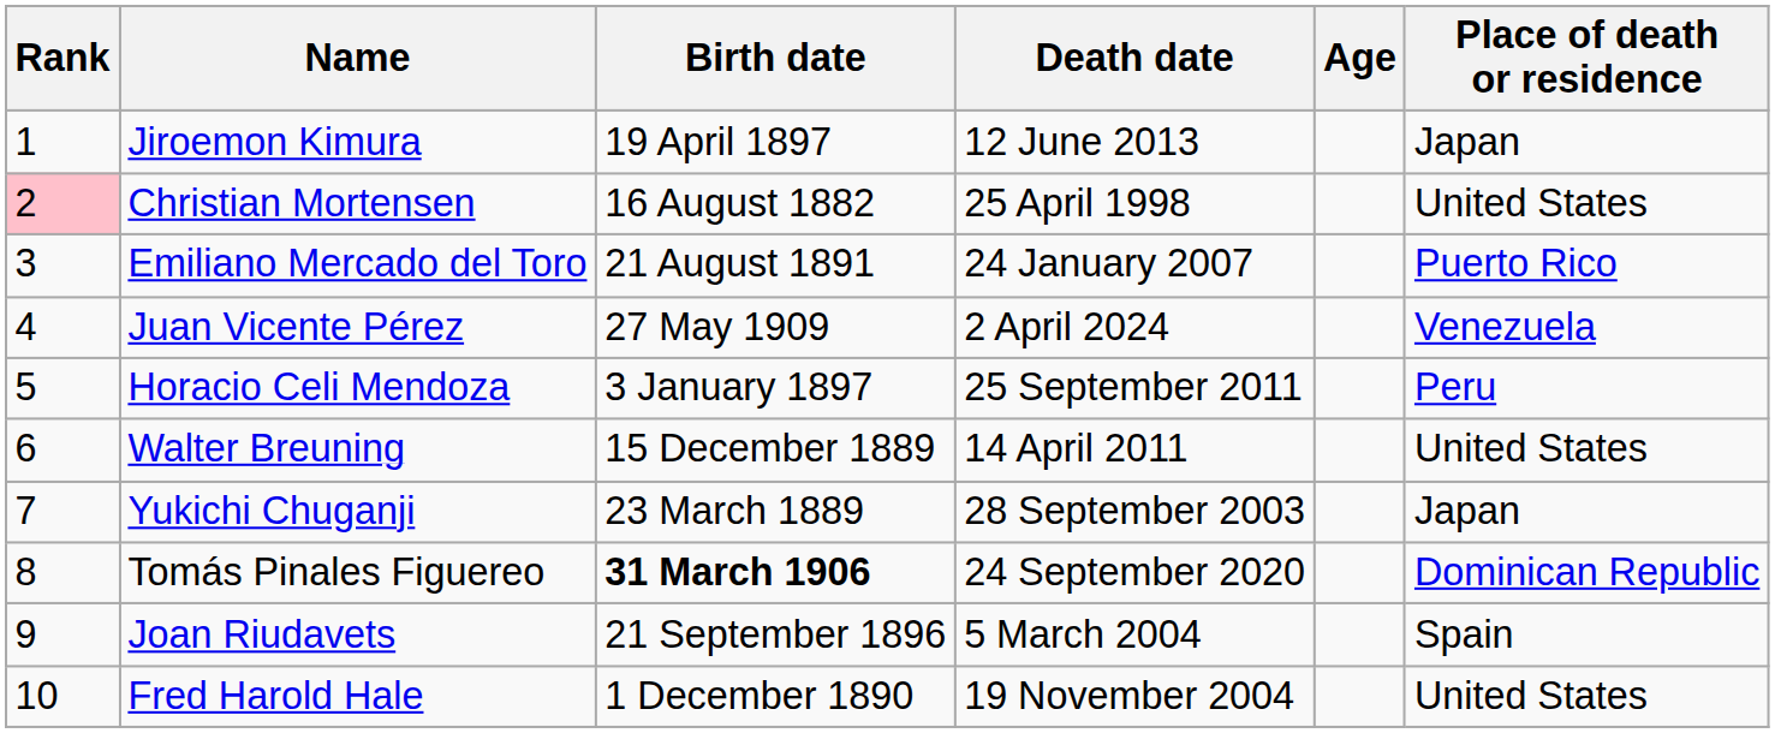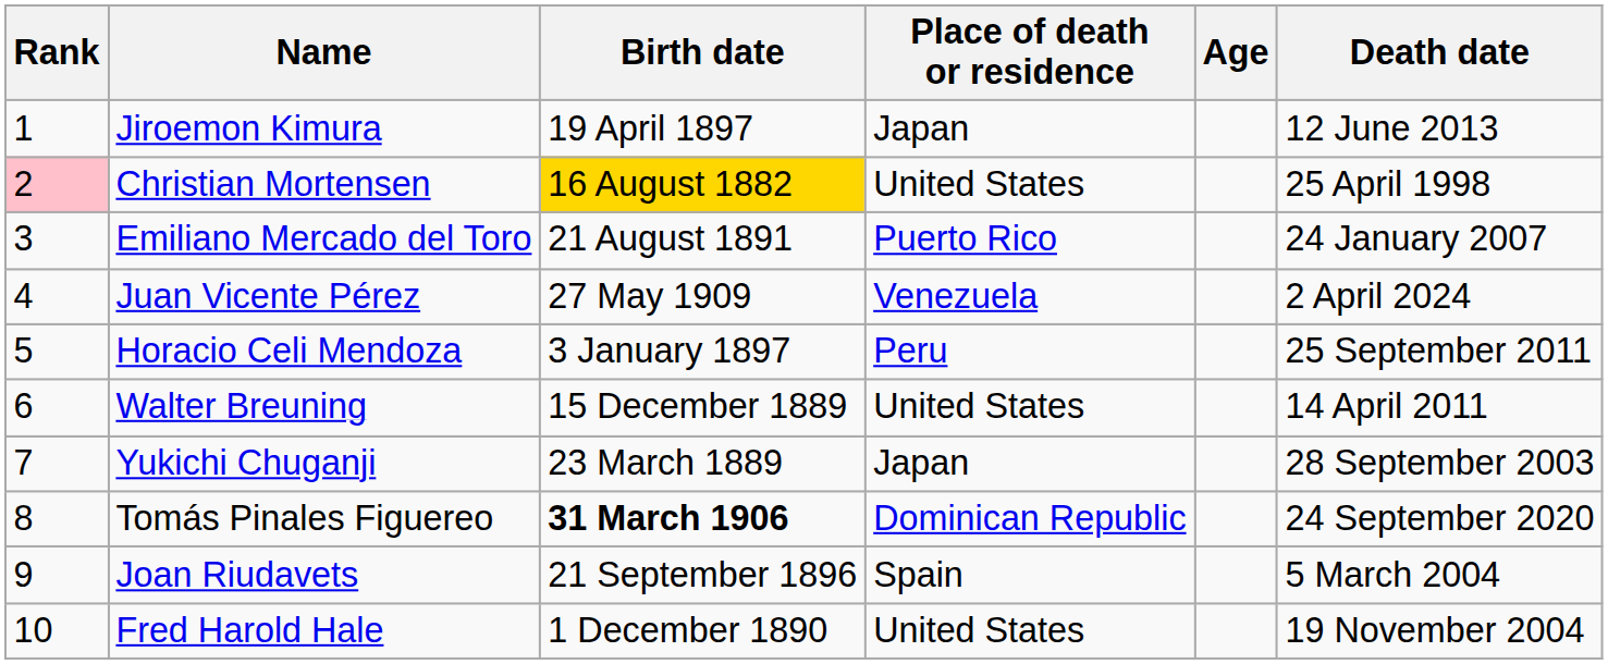 <table class="wikitable sortable">
 <tr>
 <th>Rank</th>
 <th>Name</th>
 <th nowrap>Birth date</th>
+<th nowrap>Place of death <br> or residence</th>
+<th>Age</th>
 <th nowrap>Death date</th>
-<th>Age</th>
-<th nowrap>Place of death <br> or residence</th>
 </tr>
 <tr>
 <td>1</td>
 <td data-sort-value="Kimura"><a href='#'>Jiroemon Kimura</a></td>
 <td>19 April 1897</td>
+<td>Japan</td>
+<td></td>
 <td>12 June 2013</td>
-<td></td>
-<td>Japan</td>
 </tr>
 <tr>
 <td style="background: pink;">2</td>
 <td data-sort-value="Mortensen"><a href='#'>Christian Mortensen</a></td>
-<td>16 August 1882</td>
+<td style="background: gold;">16 August 1882</td>
+<td>United States</td>
+<td></td>
 <td>25 April 1998</td>
-<td></td>
-<td>United States</td>
 </tr>
 <tr>
 <td>3</td>
 <td data-sort-value="Mercado"><a href='#'>Emiliano Mercado del Toro</a></td>
 <td>21 August 1891</td>
+<td><a href='#'>Puerto Rico</a></td>
+<td></td>
 <td>24 January 2007</td>
-<td></td>
-<td><a href='#'>Puerto Rico</a></td>
 </tr>
 <tr>
 <td>4</td>
 <td data-sort-value="Pérez"><a href='#'>Juan Vicente Pérez</a></td>
 <td>27 May 1909</td>
+<td><a href='#'>Venezuela</a></td>
+<td></td>
 <td>2 April 2024</td>
-<td></td>
-<td><a href='#'>Venezuela</a></td>
 </tr>
 <tr>
 <td>5</td>
 <td data-sort-value="Celi"><a href='#'>Horacio Celi Mendoza</a></td>
 <td>3 January 1897</td>
+<td><a href='#'>Peru</a></td>
+<td></td>
 <td>25 September 2011</td>
-<td></td>
-<td><a href='#'>Peru</a></td>
 </tr>
 <tr>
 <td>6</td>
 <td data-sort-value="Breuning"><a href='#'>Walter Breuning</a></td>
 <td>15 December 1889</td>
+<td>United States</td>
+<td></td>
 <td>14 April 2011</td>
-<td></td>
-<td>United States</td>
 </tr>
 <tr>
 <td>7</td>
 <td data-sort-value="Chuganji"><a href='#'>Yukichi Chuganji</a></td>
 <td>23 March 1889</td>
+<td>Japan</td>
+<td></td>
 <td>28 September 2003</td>
-<td></td>
-<td>Japan</td>
 </tr>
 <tr>
 <td>8</td>
 <td data-sort-value="Pinales">Tomás Pinales Figuereo</td>
 <td><strong>31 March 1906</strong></td>
+<td><a href='#'>Dominican Republic</a></td>
+<td></td>
 <td>24 September 2020</td>
-<td></td>
-<td><a href='#'>Dominican Republic</a></td>
 </tr>
 <tr>
 <td>9</td>
 <td data-sort-value="Riudavets"><a href='#'>Joan Riudavets</a></td>
 <td>21 September 1896</td>
+<td>Spain</td>
+<td></td>
 <td>5 March 2004</td>
-<td></td>
-<td>Spain</td>
 </tr>
 <tr>
 <td>10</td>
 <td data-sort-value="Hale"><a href='#'>Fred Harold Hale</a></td>
 <td>1 December 1890</td>
+<td>United States</td>
+<td></td>
 <td>19 November 2004</td>
-<td></td>
-<td>United States</td>
 </tr>
 </table>
